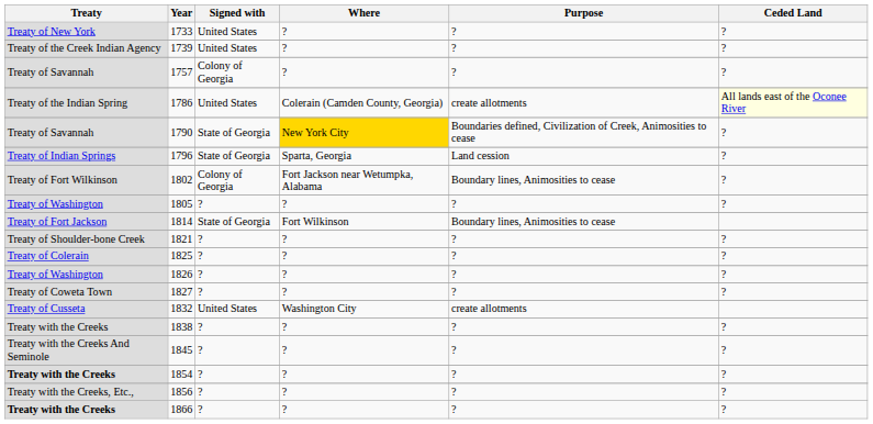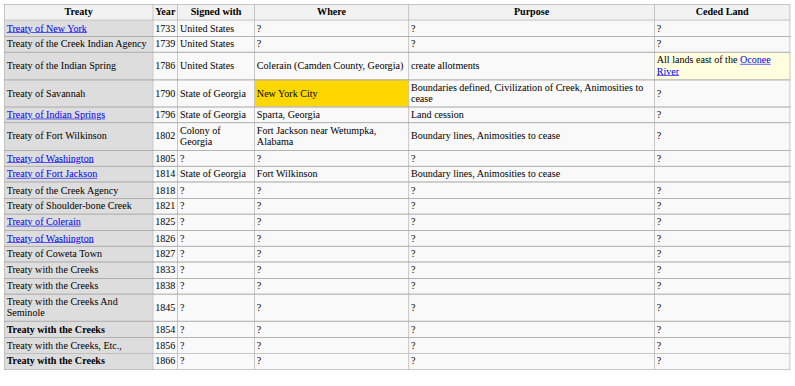 <table class="wikitable" align=center>
 <tr>
 <th>Treaty</th>
 <th>Year</th>
 <th>Signed with</th>
 <th>Where</th>
 <th>Purpose</th>
 <th>Ceded Land</th>
 </tr>
 <tr>
 <td style="background:#DDDDDD"><a href='#'>Treaty of New York</a></td>
 <td>1733</td>
 <td>United States</td>
 <td>?</td>
 <td>?</td>
 <td>?</td>
 </tr>
 <tr>
 </tr>
 <tr>
 <td style="background:#DDDDDD">Treaty of the Creek Indian Agency</td>
 <td>1739</td>
 <td>United States</td>
 <td>?</td>
 <td>?</td>
 <td>?</td>
 </tr>
 <tr>
-</tr>
-<tr>
-<td style="background:#DDDDDD">Treaty of Savannah</td>
-<td>1757</td>
-<td>Colony of Georgia</td>
-<td>?</td>
-<td>?</td>
-<td>?</td>
 </tr>
 <tr>
 </tr>
 <tr>
 <td style="background:#DDDDDD">Treaty of the Indian Spring</td>
 <td>1786</td>
 <td>United States</td>
 <td>Colerain (Camden County, Georgia)</td>
 <td>create allotments</td>
 <td style="background: lightyellow;">All lands east of the <a href='#'>Oconee River</a></td>
 </tr>
 <tr>
 </tr>
 <tr>
 <td style="background:#DDDDDD">Treaty of Savannah</td>
 <td>1790</td>
 <td>State of Georgia</td>
 <td style="background: gold;">New York City</td>
 <td>Boundaries defined, Civilization of Creek, Animosities to cease</td>
 <td>?</td>
 </tr>
 <tr>
 </tr>
 <tr>
 <td style="background:#DDDDDD"><a href='#'>Treaty of Indian Springs</a></td>
 <td>1796</td>
 <td>State of Georgia</td>
 <td>Sparta, Georgia</td>
 <td>Land cession</td>
 <td>?</td>
 </tr>
 <tr>
 </tr>
 <tr>
 <td style="background:#DDDDDD">Treaty of Fort Wilkinson</td>
 <td>1802</td>
 <td>Colony of Georgia</td>
 <td>Fort Jackson near Wetumpka, Alabama</td>
 <td>Boundary lines, Animosities to cease</td>
 <td>?</td>
 </tr>
 <tr>
 </tr>
 <tr>
 <td style="background:#DDDDDD"><a href='#'>Treaty of Washington</a></td>
 <td>1805</td>
 <td>?</td>
 <td>?</td>
 <td>?</td>
 <td>?</td>
 </tr>
 <tr>
 </tr>
 <tr>
 <td style="background:#DDDDDD"><a href='#'>Treaty of Fort Jackson</a></td>
 <td>1814</td>
 <td>State of Georgia</td>
 <td>Fort Wilkinson</td>
 <td>Boundary lines, Animosities to cease</td>
 <td></td>
 </tr>
 <tr>
 </tr>
 <tr>
+<td style="background:#DDDDDD">Treaty of the Creek Agency</td>
+<td>1818</td>
+<td>?</td>
+<td>?</td>
+<td>?</td>
+<td>?</td>
+</tr>
+<tr>
 </tr>
 <tr>
 <td style="background:#DDDDDD">Treaty of Shoulder-bone Creek</td>
 <td>1821</td>
 <td>?</td>
 <td>?</td>
 <td>?</td>
 <td>?</td>
 </tr>
 <tr>
 </tr>
 <tr>
 <td style="background:#DDDDDD"><a href='#'>Treaty of Colerain</a></td>
 <td>1825</td>
 <td>?</td>
 <td>?</td>
 <td>?</td>
 <td>?</td>
 </tr>
 <tr>
 </tr>
 <tr>
 <td style="background:#DDDDDD"><a href='#'>Treaty of Washington</a></td>
 <td>1826</td>
 <td>?</td>
 <td>?</td>
 <td>?</td>
 <td>?</td>
 </tr>
 <tr>
 </tr>
 <tr>
 <td style="background:#DDDDDD">Treaty of Coweta Town</td>
 <td>1827</td>
 <td>?</td>
 <td>?</td>
 <td>?</td>
 <td>?</td>
 </tr>
 <tr>
 </tr>
 <tr>
-<td style="background:#DDDDDD"><a href='#'>Treaty of Cusseta</a></td>
-<td>1832</td>
-<td>United States</td>
-<td>Washington City</td>
-<td>create allotments</td>
-<td></td>
 </tr>
 <tr>
+<td style="background:#DDDDDD">Treaty with the Creeks</td>
+<td>1833</td>
+<td>?</td>
+<td>?</td>
+<td>?</td>
+<td>?</td>
 </tr>
 <tr>
 </tr>
 <tr>
 <td style="background:#DDDDDD">Treaty with the Creeks</td>
 <td>1838</td>
 <td>?</td>
 <td>?</td>
 <td>?</td>
 <td>?</td>
 </tr>
 <tr>
 </tr>
 <tr>
 <td style="background:#DDDDDD">Treaty with the Creeks And Seminole</td>
 <td>1845</td>
 <td>?</td>
 <td>?</td>
 <td>?</td>
 <td>?</td>
 </tr>
 <tr>
 </tr>
 <tr>
 <td style="background:#DDDDDD"><strong>Treaty with the Creeks</strong></td>
 <td>1854</td>
 <td>?</td>
 <td>?</td>
 <td>?</td>
 <td>?</td>
 </tr>
 <tr>
 </tr>
 <tr>
 <td style="background:#DDDDDD">Treaty with the Creeks, Etc.,</td>
 <td>1856</td>
 <td>?</td>
 <td>?</td>
 <td>?</td>
 <td>?</td>
 </tr>
 <tr>
 <td style="background:#DDDDDD"><strong>Treaty with the Creeks</strong></td>
 <td>1866</td>
 <td>?</td>
 <td>?</td>
 <td>?</td>
 <td>?</td>
 </tr>
 </table>
